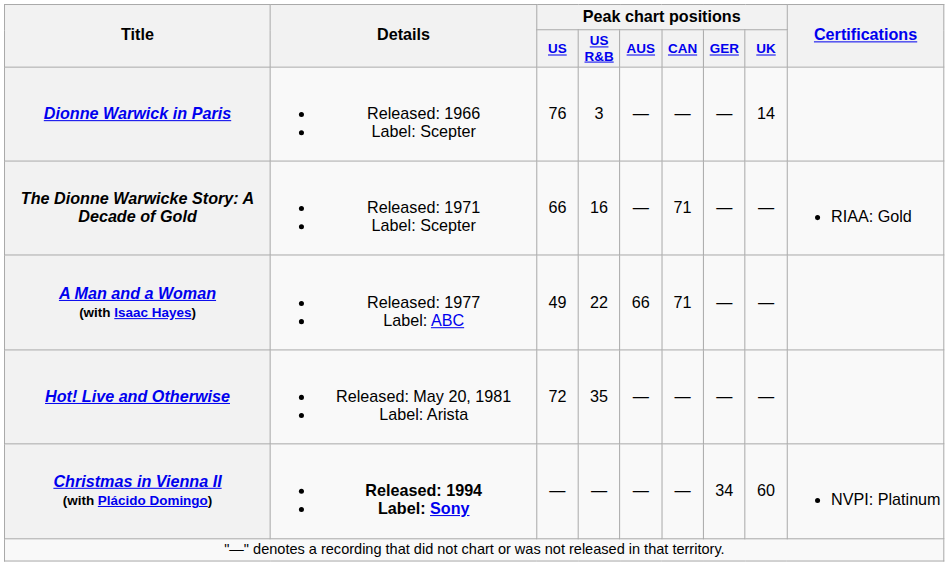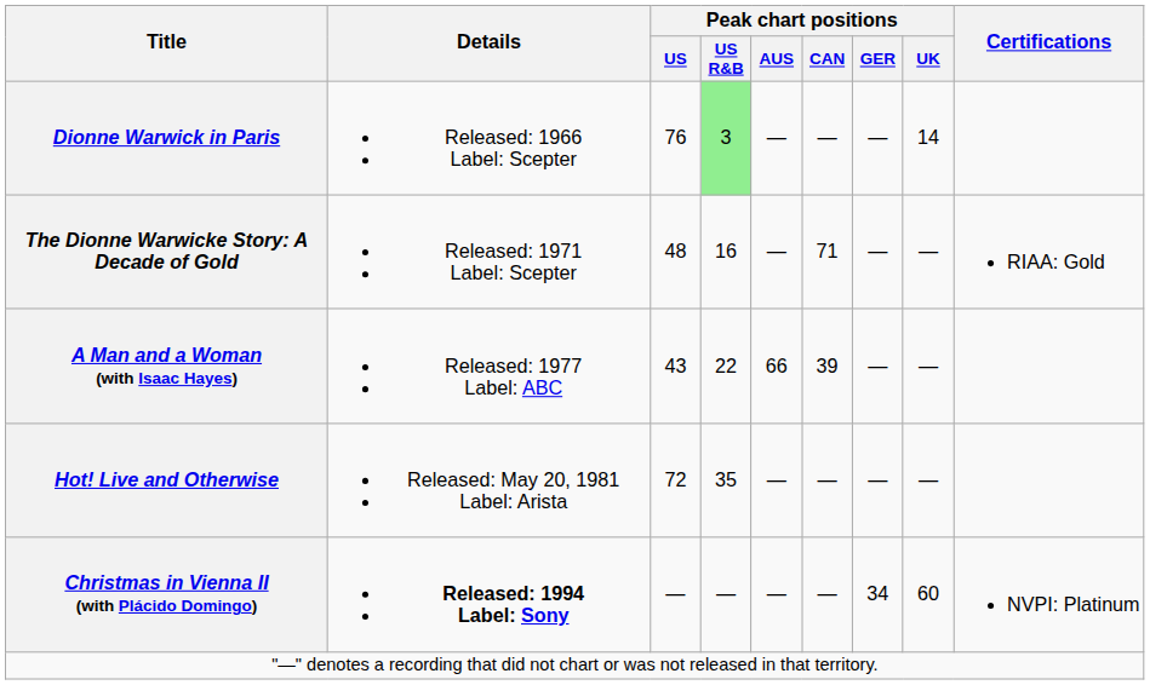 <table class="wikitable plainrowheaders" style="text-align:center;">
 <tr>
 <th rowspan="2" style="width:16em;">Title</th>
 <th rowspan="2" style="width:16em;">Details</th>
 <th scope="col" colspan="6">Peak chart positions</th>
 <th rowspan="2"><a href='#'>Certifications</a></th>
 </tr>
 <tr style="font-size:smaller;">
 <th width="35"><a href='#'>US</a><br></th>
 <th width="35"><a href='#'>US<br>R&B</a><br></th>
 <th width="35"><a href='#'>AUS</a><br></th>
 <th width="35"><a href='#'>CAN</a><br></th>
 <th width="35"><a href='#'>GER</a><br></th>
 <th width="35"><a href='#'>UK</a><br></th>
 </tr>
 <tr>
 <th scope = "row"><em><a href='#'>Dionne Warwick in Paris</a></em></th>
 <td><br><ul><li>Released: 1966</li><li>Label: Scepter</li></ul></td>
 <td>76</td>
-<td>3</td>
+<td style="background: lightgreen;">3</td>
 <td>—</td>
 <td>—</td>
 <td>—</td>
 <td>14</td>
 <td align="left"></td>
 </tr>
 <tr>
 <th scope = "row"><em>The Dionne Warwicke Story: A Decade of Gold</em></th>
 <td><br><ul><li>Released: 1971</li><li>Label: Scepter</li></ul></td>
-<td>66</td>
+<td>48</td>
 <td>16</td>
 <td>—</td>
 <td>71</td>
 <td>—</td>
 <td>—</td>
 <td align="left"><br><ul><li>RIAA: Gold</li></ul></td>
 </tr>
 <tr>
 <th scope = "row"><em><a href='#'>A Man and a Woman</a></em> <br><small>(with <a href='#'>Isaac Hayes</a>)</small></th>
 <td><br><ul><li>Released: 1977</li><li>Label: <a href='#'>ABC</a></li></ul></td>
-<td>49</td>
+<td>43</td>
 <td>22</td>
 <td>66</td>
-<td>71</td>
+<td>39</td>
 <td>—</td>
 <td>—</td>
 <td></td>
 </tr>
 <tr>
 <th scope = "row"><em><a href='#'>Hot! Live and Otherwise</a></em></th>
 <td><br><ul><li>Released: May 20, 1981</li><li>Label: Arista</li></ul></td>
 <td>72</td>
 <td>35</td>
 <td>—</td>
 <td>—</td>
 <td>—</td>
 <td>—</td>
 <td></td>
 </tr>
 <tr>
 <th scope = "row"><em><a href='#'>Christmas in Vienna II</a></em> <br><small>(with <a href='#'>Plácido Domingo</a>)</small></th>
 <td><strong><br><ul><li>Released: 1994</li><li>Label: <a href='#'>Sony</a></li></ul></strong></td>
 <td>—</td>
 <td>—</td>
 <td>—</td>
 <td>—</td>
 <td>34</td>
 <td>60</td>
 <td align="left"><br><ul><li>NVPI: Platinum</li></ul></td>
 </tr>
 <tr>
 <td colspan="15" style="font-size:90%">"—" denotes a recording that did not chart or was not released in that territory.</td>
 </tr>
 </table>
